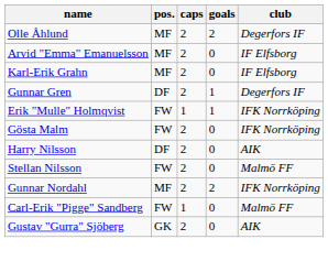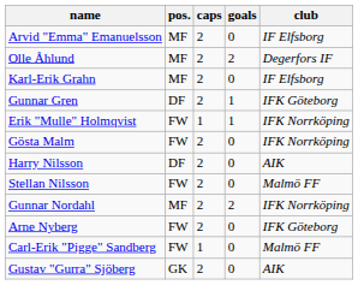 <table class="wikitable" border="1">
 <tr>
 <th>name</th>
 <th>pos.</th>
 <th>caps</th>
 <th>goals</th>
 <th>club</th>
 </tr>
 <tr>
+<td><a href='#'>Arvid "Emma" Emanuelsson</a></td>
+<td>MF</td>
+<td>2</td>
+<td>0</td>
+<td><em>IF Elfsborg</em></td>
+</tr>
+<tr>
 <td><a href='#'>Olle Åhlund</a></td>
 <td>MF</td>
 <td>2</td>
 <td>2</td>
 <td><em>Degerfors IF</em></td>
-</tr>
-<tr>
-<td><a href='#'>Arvid "Emma" Emanuelsson</a></td>
-<td>MF</td>
-<td>2</td>
-<td>0</td>
-<td><em>IF Elfsborg</em></td>
 </tr>
 <tr>
 <td><a href='#'>Karl-Erik Grahn</a></td>
 <td>MF</td>
 <td>2</td>
 <td>0</td>
 <td><em>IF Elfsborg</em></td>
 </tr>
 <tr>
 <td><a href='#'>Gunnar Gren</a></td>
 <td>DF</td>
 <td>2</td>
 <td>1</td>
-<td><em>Degerfors IF</em></td>
+<td><em>IFK Göteborg</em></td>
 </tr>
 <tr>
 <td><a href='#'>Erik "Mulle" Holmqvist</a></td>
 <td>FW</td>
 <td>1</td>
 <td>1</td>
 <td><em>IFK Norrköping</em></td>
 </tr>
 <tr>
 <td><a href='#'>Gösta Malm</a></td>
 <td>FW</td>
 <td>2</td>
 <td>0</td>
 <td><em>IFK Norrköping</em></td>
 </tr>
 <tr>
 <td><a href='#'>Harry Nilsson</a></td>
 <td>DF</td>
 <td>2</td>
 <td>0</td>
 <td><em>AIK</em></td>
 </tr>
 <tr>
 <td><a href='#'>Stellan Nilsson</a></td>
 <td>FW</td>
 <td>2</td>
 <td>0</td>
 <td><em>Malmö FF</em></td>
 </tr>
 <tr>
 <td><a href='#'>Gunnar Nordahl</a></td>
 <td>MF</td>
 <td>2</td>
 <td>2</td>
 <td><em>IFK Norrköping</em></td>
 </tr>
 <tr>
+<td><a href='#'>Arne Nyberg</a></td>
+<td>FW</td>
+<td>2</td>
+<td>0</td>
+<td><em>IFK Göteborg</em></td>
+</tr>
+<tr>
 <td><a href='#'>Carl-Erik "Pigge" Sandberg</a></td>
 <td>FW</td>
 <td>1</td>
 <td>0</td>
 <td><em>Malmö FF</em></td>
 </tr>
 <tr>
 <td><a href='#'>Gustav "Gurra" Sjöberg</a></td>
 <td>GK</td>
 <td>2</td>
 <td>0</td>
 <td><em>AIK</em></td>
 </tr>
 </table>
